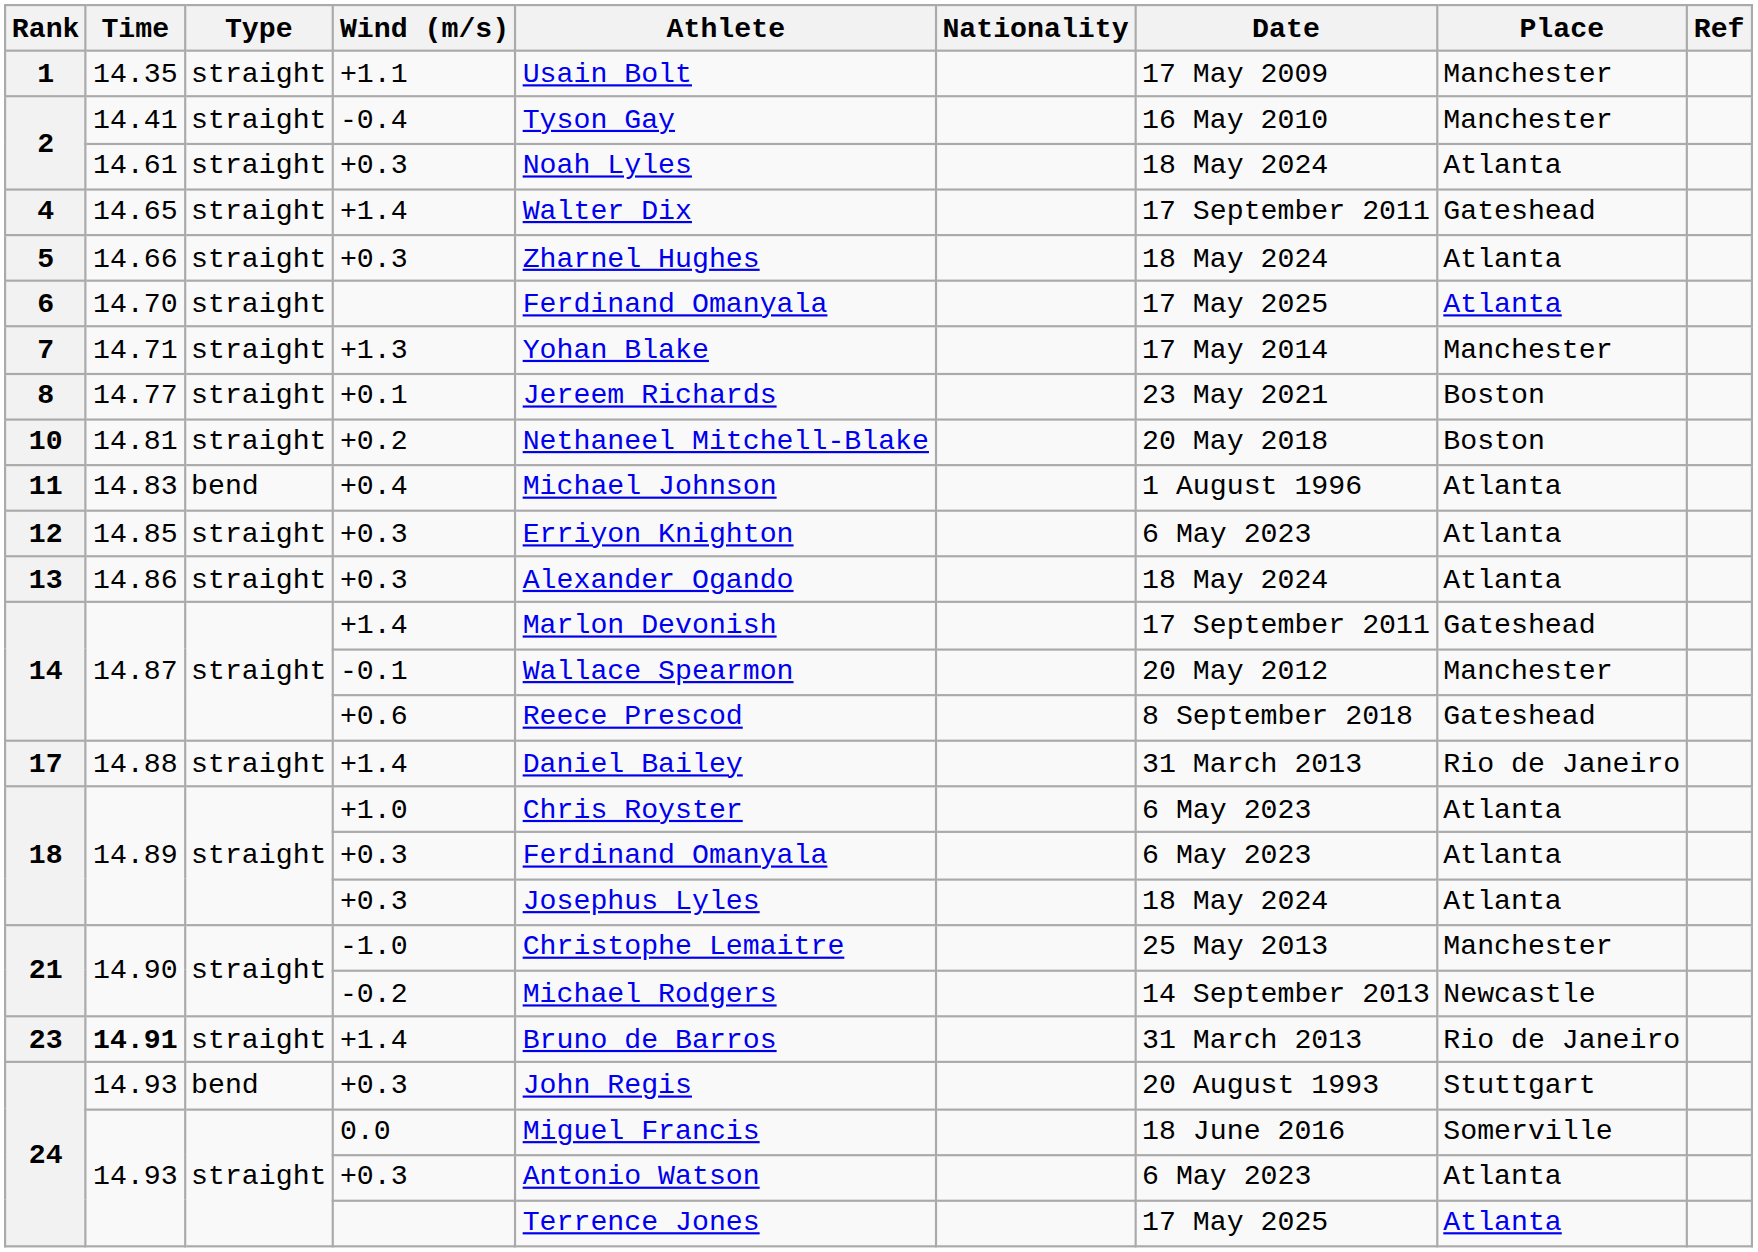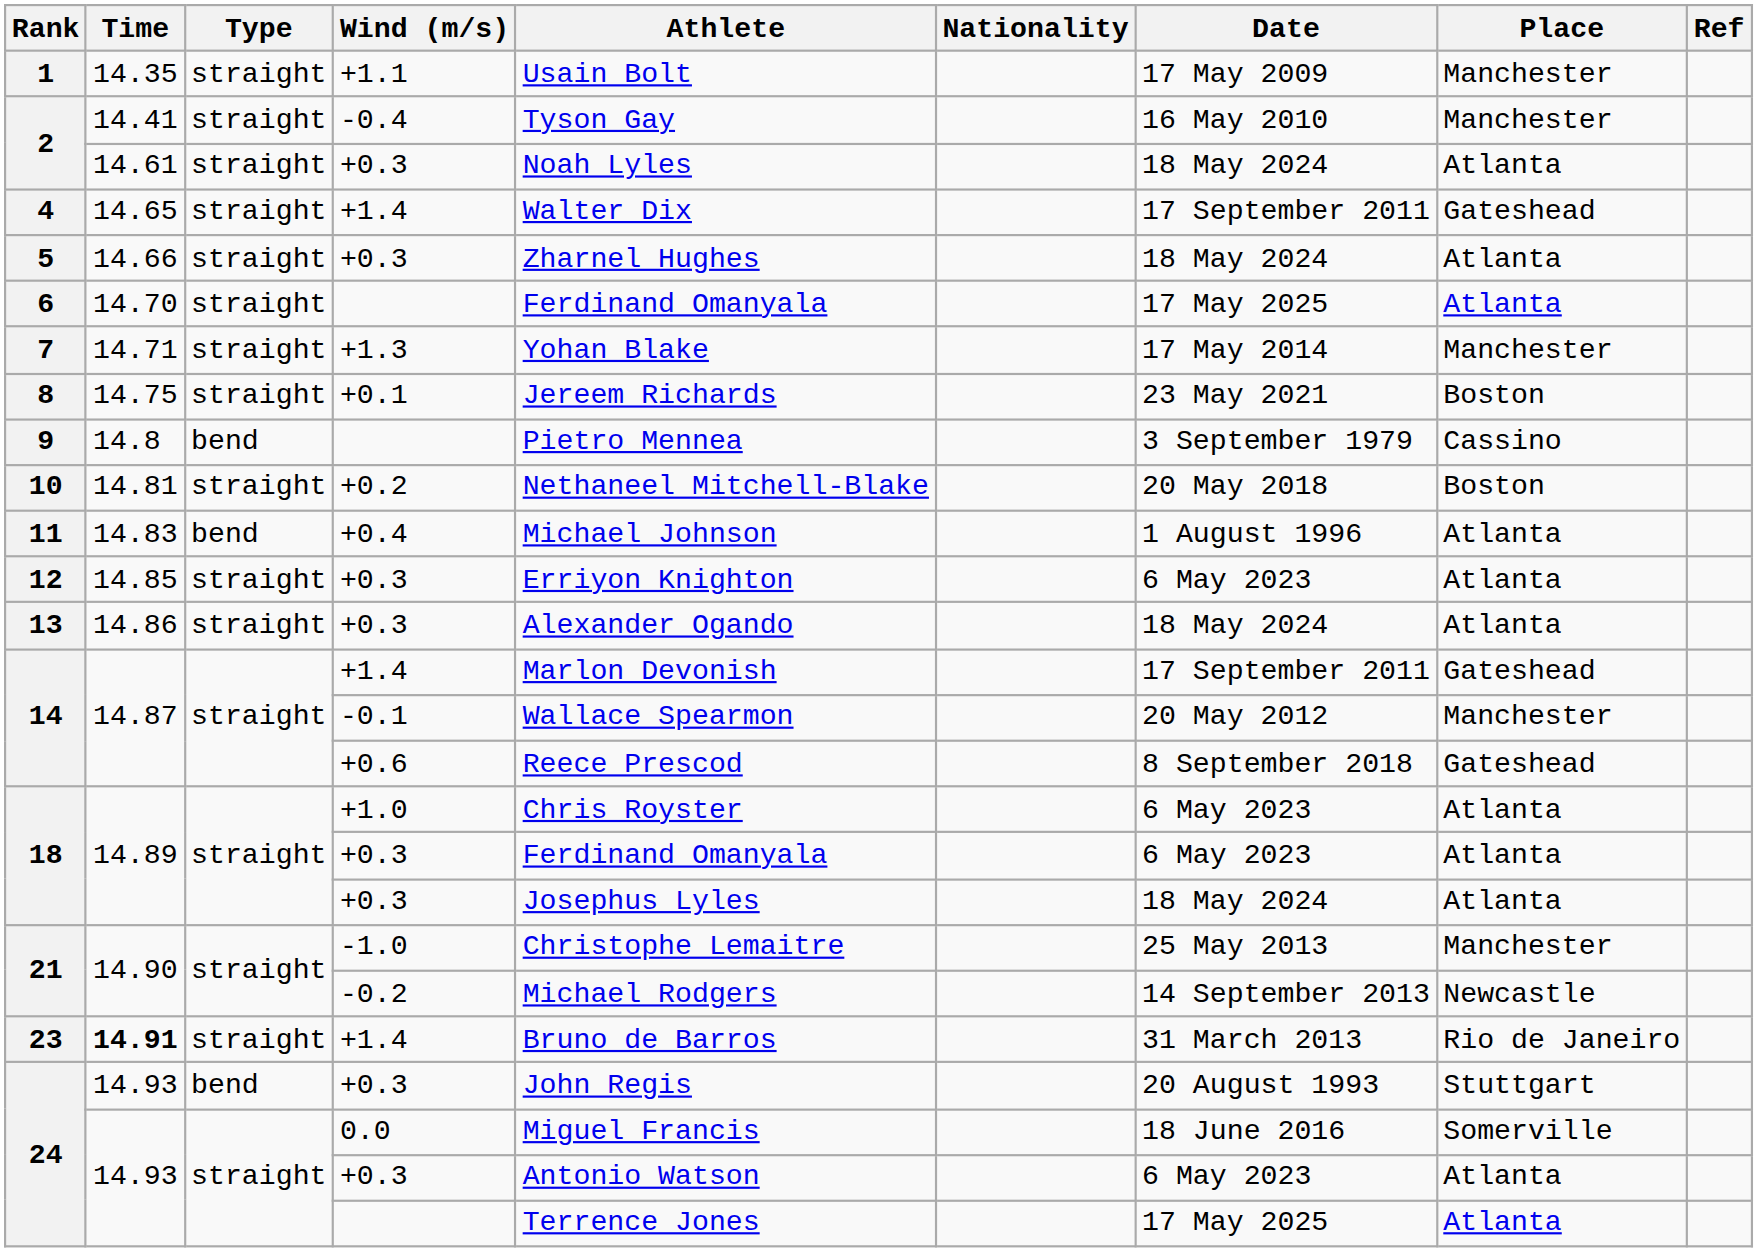 <table class="wikitable">
 <tr>
 <th>Rank</th>
 <th>Time</th>
 <th>Type</th>
 <th>Wind (m/s)</th>
 <th>Athlete</th>
 <th>Nationality</th>
 <th>Date</th>
 <th>Place</th>
 <th>Ref</th>
 </tr>
 <tr>
 <th>1</th>
 <td>14.35</td>
 <td>straight</td>
 <td>+1.1</td>
 <td><a href='#'>Usain Bolt</a></td>
 <td></td>
 <td>17 May 2009</td>
 <td>Manchester</td>
 <td></td>
 </tr>
 <tr>
 <th rowspan=2>2</th>
 <td>14.41</td>
 <td>straight</td>
 <td>-0.4</td>
 <td><a href='#'>Tyson Gay</a></td>
 <td></td>
 <td>16 May 2010</td>
 <td>Manchester</td>
 <td></td>
 </tr>
 <tr>
 <td>14.61</td>
 <td>straight</td>
 <td>+0.3</td>
 <td><a href='#'>Noah Lyles</a></td>
 <td></td>
 <td>18 May 2024</td>
 <td>Atlanta</td>
 <td></td>
 </tr>
 <tr>
 <th>4</th>
 <td>14.65</td>
 <td>straight</td>
 <td>+1.4</td>
 <td><a href='#'>Walter Dix</a></td>
 <td></td>
 <td>17 September 2011</td>
 <td>Gateshead</td>
 <td></td>
 </tr>
 <tr>
 <th>5</th>
 <td>14.66</td>
 <td>straight</td>
 <td>+0.3</td>
 <td><a href='#'>Zharnel Hughes</a></td>
 <td></td>
 <td>18 May 2024</td>
 <td>Atlanta</td>
 <td></td>
 </tr>
 <tr>
 <th>6</th>
 <td>14.70</td>
 <td>straight</td>
 <td></td>
 <td><a href='#'>Ferdinand Omanyala</a></td>
 <td></td>
 <td>17 May 2025</td>
 <td><a href='#'>Atlanta</a></td>
 <td></td>
 </tr>
 <tr>
 <th>7</th>
 <td>14.71</td>
 <td>straight</td>
 <td>+1.3</td>
 <td><a href='#'>Yohan Blake</a></td>
 <td></td>
 <td>17 May 2014</td>
 <td>Manchester</td>
 <td></td>
 </tr>
 <tr>
 <th>8</th>
-<td>14.77</td>
+<td>14.75</td>
 <td>straight</td>
 <td>+0.1</td>
 <td><a href='#'>Jereem Richards</a></td>
 <td></td>
 <td>23 May 2021</td>
 <td>Boston</td>
+<td></td>
+</tr>
+<tr>
+<th>9</th>
+<td>14.8 </td>
+<td>bend</td>
+<td></td>
+<td><a href='#'>Pietro Mennea</a></td>
+<td></td>
+<td>3 September 1979</td>
+<td>Cassino</td>
 <td></td>
 </tr>
 <tr>
 <th>10</th>
 <td>14.81</td>
 <td>straight</td>
 <td>+0.2</td>
 <td><a href='#'>Nethaneel Mitchell-Blake</a></td>
 <td></td>
 <td>20 May 2018</td>
 <td>Boston</td>
 <td></td>
 </tr>
 <tr>
 <th>11</th>
 <td>14.83</td>
 <td>bend</td>
 <td>+0.4</td>
 <td><a href='#'>Michael Johnson</a></td>
 <td></td>
 <td>1 August 1996</td>
 <td>Atlanta</td>
 <td></td>
 </tr>
 <tr>
 <th>12</th>
 <td>14.85</td>
 <td>straight</td>
 <td>+0.3</td>
 <td><a href='#'>Erriyon Knighton</a></td>
 <td></td>
 <td>6 May 2023</td>
 <td>Atlanta</td>
 <td></td>
 </tr>
 <tr>
 <th>13</th>
 <td>14.86</td>
 <td>straight</td>
 <td>+0.3</td>
 <td><a href='#'>Alexander Ogando</a></td>
 <td></td>
 <td>18 May 2024</td>
 <td>Atlanta</td>
 <td></td>
 </tr>
 <tr>
 <th rowspan=3>14</th>
 <td rowspan=3>14.87</td>
 <td rowspan=3>straight</td>
 <td>+1.4</td>
 <td><a href='#'>Marlon Devonish</a></td>
 <td></td>
 <td>17 September 2011</td>
 <td>Gateshead</td>
 <td></td>
 </tr>
 <tr>
 <td>-0.1</td>
 <td><a href='#'>Wallace Spearmon</a></td>
 <td></td>
 <td>20 May 2012</td>
 <td>Manchester</td>
 <td></td>
 </tr>
 <tr>
 <td>+0.6</td>
 <td><a href='#'>Reece Prescod</a></td>
 <td></td>
 <td>8 September 2018</td>
 <td>Gateshead</td>
-<td></td>
-</tr>
-<tr>
-<th>17</th>
-<td>14.88</td>
-<td>straight</td>
-<td>+1.4</td>
-<td><a href='#'>Daniel Bailey</a></td>
-<td></td>
-<td>31 March 2013</td>
-<td>Rio de Janeiro</td>
 <td></td>
 </tr>
 <tr>
 <th rowspan=3>18</th>
 <td rowspan=3>14.89</td>
 <td rowspan=3>straight</td>
 <td>+1.0</td>
 <td><a href='#'>Chris Royster</a></td>
 <td></td>
 <td>6 May 2023</td>
 <td>Atlanta</td>
 <td></td>
 </tr>
 <tr>
 <td>+0.3</td>
 <td><a href='#'>Ferdinand Omanyala</a></td>
 <td></td>
 <td>6 May 2023</td>
 <td>Atlanta</td>
 <td></td>
 </tr>
 <tr>
 <td>+0.3</td>
 <td><a href='#'>Josephus Lyles</a></td>
 <td></td>
 <td>18 May 2024</td>
 <td>Atlanta</td>
 <td></td>
 </tr>
 <tr>
 <th rowspan=2>21</th>
 <td rowspan=2>14.90</td>
 <td rowspan=2>straight</td>
 <td>-1.0</td>
 <td><a href='#'>Christophe Lemaitre</a></td>
 <td></td>
 <td>25 May 2013</td>
 <td>Manchester</td>
 <td></td>
 </tr>
 <tr>
 <td>-0.2</td>
 <td><a href='#'>Michael Rodgers</a></td>
 <td></td>
 <td>14 September 2013</td>
 <td>Newcastle</td>
 <td></td>
 </tr>
 <tr>
 <th>23</th>
 <td><strong>14.91</strong></td>
 <td>straight</td>
 <td>+1.4</td>
 <td><a href='#'>Bruno de Barros</a></td>
 <td></td>
 <td>31 March 2013</td>
 <td>Rio de Janeiro</td>
 <td></td>
 </tr>
 <tr>
 <th rowspan=4>24</th>
 <td>14.93</td>
 <td>bend</td>
 <td>+0.3</td>
 <td><a href='#'>John Regis</a></td>
 <td></td>
 <td>20 August 1993</td>
 <td>Stuttgart</td>
 <td></td>
 </tr>
 <tr>
 <td rowspan=3>14.93</td>
 <td rowspan=3>straight</td>
 <td>0.0</td>
 <td><a href='#'>Miguel Francis</a></td>
 <td></td>
 <td>18 June 2016</td>
 <td>Somerville</td>
 <td></td>
 </tr>
 <tr>
 <td>+0.3</td>
 <td><a href='#'>Antonio Watson</a></td>
 <td></td>
 <td>6 May 2023</td>
 <td>Atlanta</td>
 <td></td>
 </tr>
 <tr>
 <td></td>
 <td><a href='#'>Terrence Jones</a></td>
 <td></td>
 <td>17 May 2025</td>
 <td><a href='#'>Atlanta</a></td>
 <td></td>
 </tr>
 </table>
